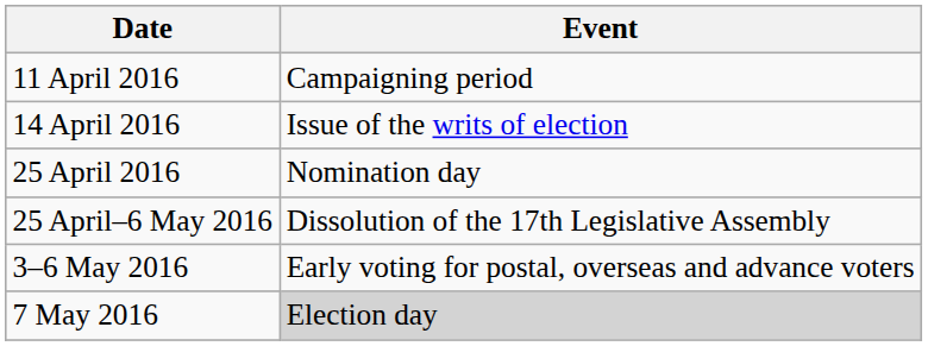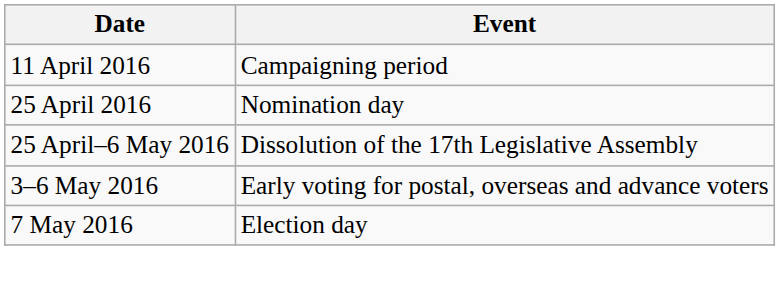 <table class="wikitable">
 <tr>
 <th>Date</th>
 <th>Event</th>
 </tr>
 <tr>
 <td>11 April 2016</td>
 <td>Campaigning period</td>
-</tr>
-<tr>
-<td>14 April 2016</td>
-<td>Issue of the <a href='#'>writs of election</a></td>
 </tr>
 <tr>
 <td>25 April 2016</td>
 <td>Nomination day</td>
 </tr>
 <tr>
 <td>25 April–6 May 2016</td>
 <td>Dissolution of the 17th Legislative Assembly</td>
 </tr>
 <tr>
 <td>3–6 May 2016</td>
 <td>Early voting for postal, overseas and advance voters</td>
 </tr>
 <tr>
 <td>7 May 2016</td>
-<td style="background: lightgrey;">Election day</td>
+<td>Election day</td>
 </tr>
 </table>
